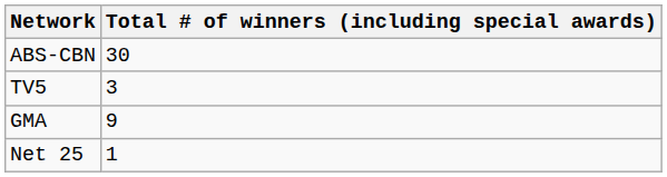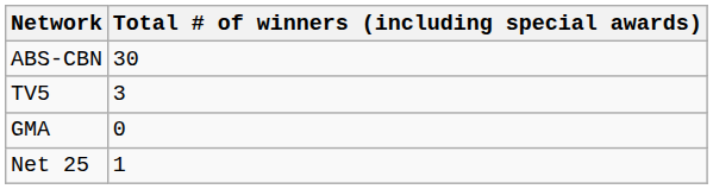 <table class="wikitable sortable">
 <tr>
 <th>Network</th>
 <th>Total # of winners (including special awards)</th>
 </tr>
 <tr>
 <td>ABS-CBN</td>
 <td>30</td>
 </tr>
 <tr>
 <td>TV5</td>
 <td>3</td>
 </tr>
 <tr>
 <td>GMA</td>
-<td>9</td>
+<td>0</td>
 </tr>
 <tr>
 <td>Net 25</td>
 <td>1</td>
 </tr>
 </table>
